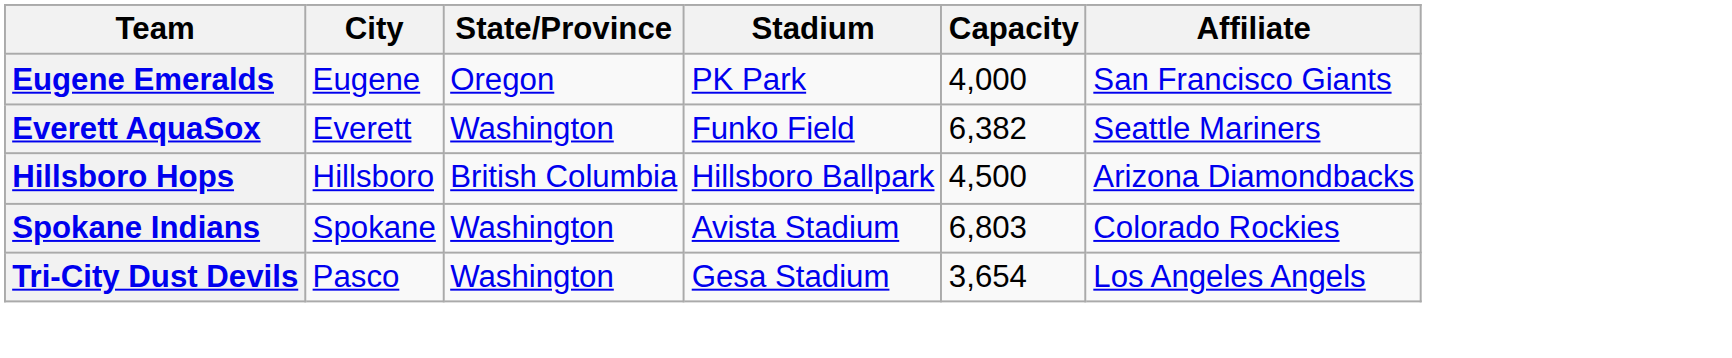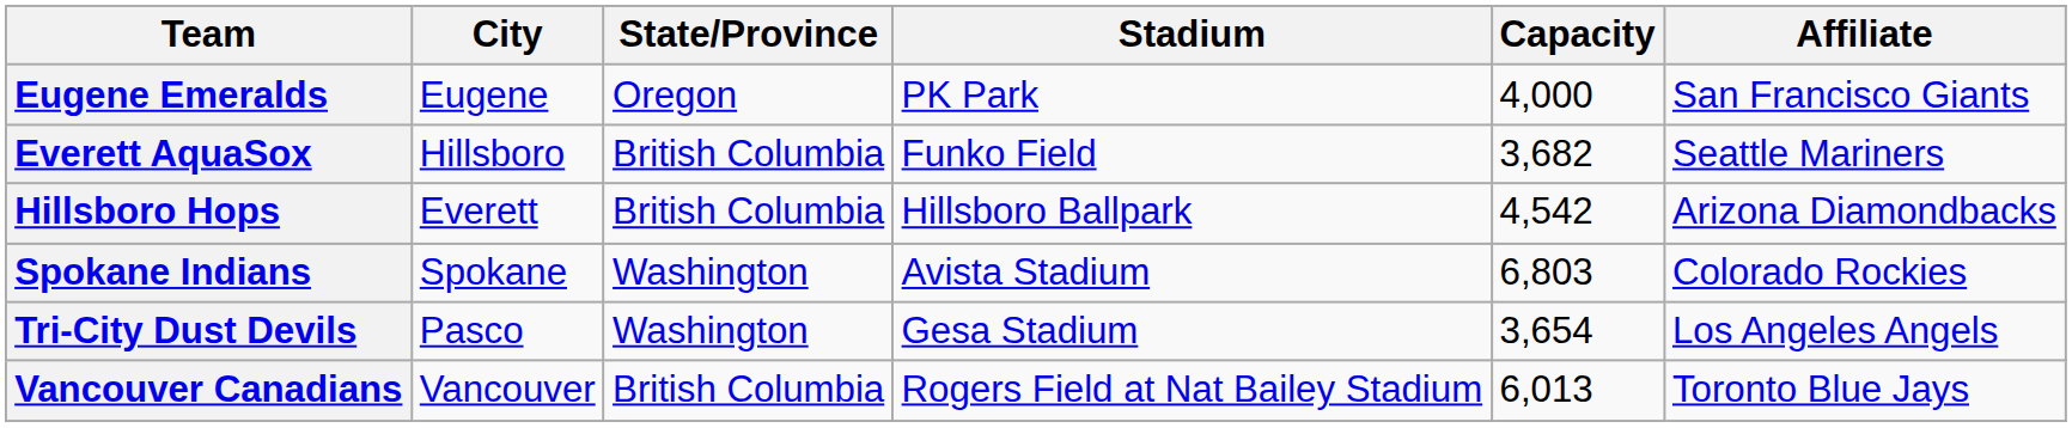 <table class="wikitable sortable">
 <tr>
 <th scope="col">Team</th>
 <th scope="col">City</th>
 <th scope="col">State/Province</th>
 <th scope="col">Stadium</th>
 <th scope="col">Capacity</th>
 <th scope="col">Affiliate</th>
 </tr>
 <tr>
 <th scope="row" style="text-align:left"><a href='#'>Eugene Emeralds</a></th>
 <td><a href='#'>Eugene</a></td>
 <td><a href='#'>Oregon</a></td>
 <td><a href='#'>PK Park</a></td>
 <td>4,000</td>
 <td><a href='#'>San Francisco Giants</a></td>
 </tr>
 <tr>
 <th scope="row" style="text-align:left"><a href='#'>Everett AquaSox</a></th>
-<td><a href='#'>Everett</a></td>
-<td><a href='#'>Washington</a></td>
+<td><a href='#'>Hillsboro</a></td>
+<td><a href='#'>British Columbia</a></td>
 <td><a href='#'>Funko Field</a></td>
-<td>6,382</td>
+<td>3,682</td>
 <td><a href='#'>Seattle Mariners</a></td>
 </tr>
 <tr>
 <th scope="row" style="text-align:left"><a href='#'>Hillsboro Hops</a></th>
-<td><a href='#'>Hillsboro</a></td>
+<td><a href='#'>Everett</a></td>
 <td><a href='#'>British Columbia</a></td>
 <td><a href='#'>Hillsboro Ballpark</a></td>
-<td>4,500</td>
+<td>4,542</td>
 <td><a href='#'>Arizona Diamondbacks</a></td>
 </tr>
 <tr>
 <th scope="row" style="text-align:left"><a href='#'>Spokane Indians</a></th>
 <td><a href='#'>Spokane</a></td>
 <td><a href='#'>Washington</a></td>
 <td><a href='#'>Avista Stadium</a></td>
 <td>6,803</td>
 <td><a href='#'>Colorado Rockies</a></td>
 </tr>
 <tr>
 <th scope="row" style="text-align:left"><a href='#'>Tri-City Dust Devils</a></th>
 <td><a href='#'>Pasco</a></td>
 <td><a href='#'>Washington</a></td>
 <td><a href='#'>Gesa Stadium</a></td>
 <td>3,654</td>
 <td><a href='#'>Los Angeles Angels</a></td>
 </tr>
+<tr>
+<th scope="row" style="text-align:left"><a href='#'>Vancouver Canadians</a></th>
+<td><a href='#'>Vancouver</a></td>
+<td><a href='#'>British Columbia</a></td>
+<td><a href='#'>Rogers Field at Nat Bailey Stadium</a></td>
+<td>6,013</td>
+<td><a href='#'>Toronto Blue Jays</a></td>
+</tr>
 </table>
